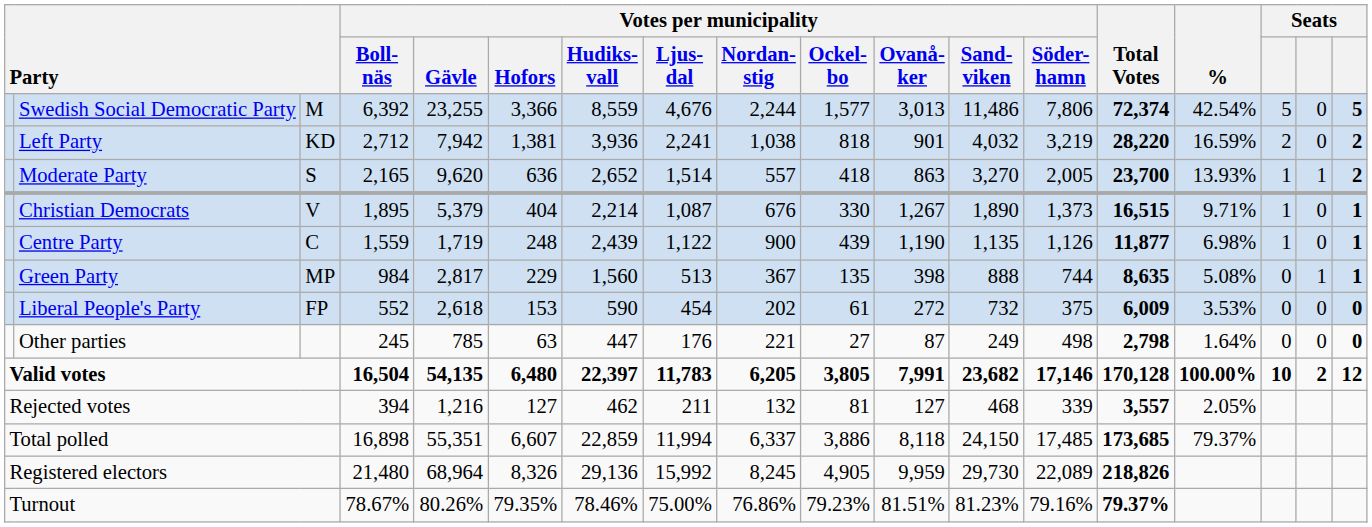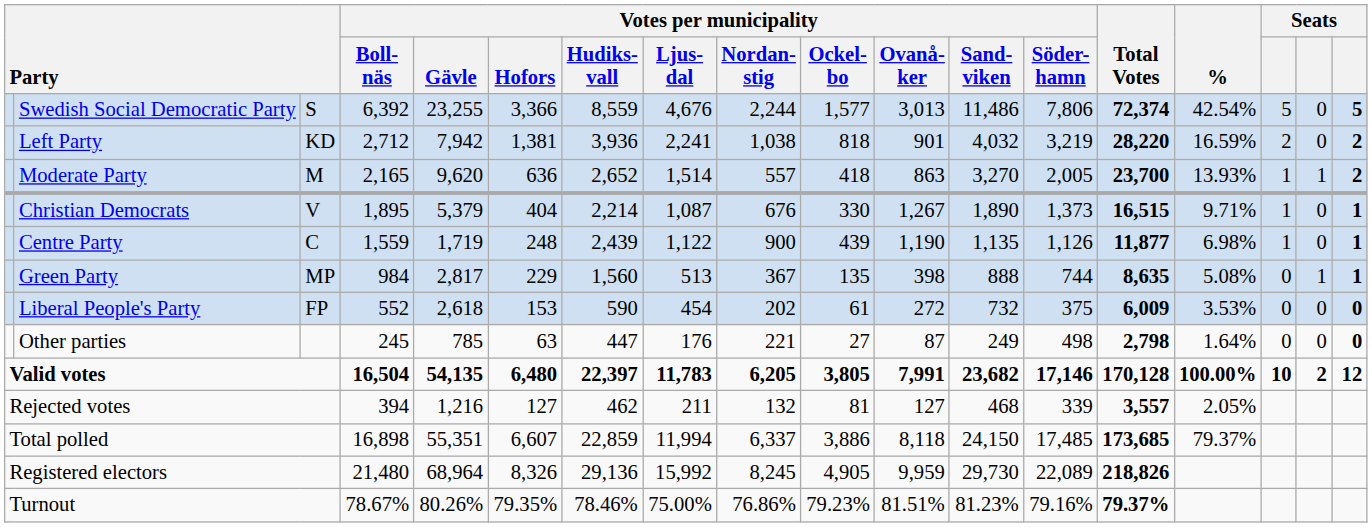 <table class="wikitable" border="1" style="text-align:right;">
 <tr>
 <th style="text-align:left;" valign=bottom rowspan=2 colspan=3>Party</th>
 <th colspan=10>Votes per municipality</th>
 <th align=center valign=bottom rowspan=2 width="50">Total Votes</th>
 <th align=center valign=bottom rowspan=2 width="50">%</th>
 <th colspan=3>Seats</th>
 </tr>
 <tr>
 <th align=center valign=bottom width="50"><a href='#'>Boll- näs</a></th>
 <th align=center valign=bottom width="50"><a href='#'>Gävle</a></th>
 <th align=center valign=bottom width="50"><a href='#'>Hofors</a></th>
 <th align=center valign=bottom width="50"><a href='#'>Hudiks- vall</a></th>
 <th align=center valign=bottom width="50"><a href='#'>Ljus- dal</a></th>
 <th align=center valign=bottom width="50"><a href='#'>Nordan- stig</a></th>
 <th align=center valign=bottom width="50"><a href='#'>Ockel- bo</a></th>
 <th align=center valign=bottom width="50"><a href='#'>Ovanå- ker</a></th>
 <th align=center valign=bottom width="50"><a href='#'>Sand- viken</a></th>
 <th align=center valign=bottom width="50"><a href='#'>Söder- hamn</a></th>
 <th align=center valign=bottom width="20"><small></small></th>
 <th align=center valign=bottom width="20"><small><a href='#'></a></small></th>
 <th align=center valign=bottom width="20"><small></small></th>
 </tr>
 <tr style="background:#CEE0F2;">
 <td></td>
 <td align=left style="white-space: nowrap;"><a href='#'>Swedish Social Democratic Party</a></td>
-<td align=left>M</td>
+<td align=left>S</td>
 <td>6,392</td>
 <td>23,255</td>
 <td>3,366</td>
 <td>8,559</td>
 <td>4,676</td>
 <td>2,244</td>
 <td>1,577</td>
 <td>3,013</td>
 <td>11,486</td>
 <td>7,806</td>
 <td><strong>72,374</strong></td>
 <td>42.54%</td>
 <td>5</td>
 <td>0</td>
 <td><strong>5</strong></td>
 </tr>
 <tr style="background:#CEE0F2;">
 <td></td>
 <td align=left><a href='#'>Left Party</a></td>
 <td align=left>KD</td>
 <td>2,712</td>
 <td>7,942</td>
 <td>1,381</td>
 <td>3,936</td>
 <td>2,241</td>
 <td>1,038</td>
 <td>818</td>
 <td>901</td>
 <td>4,032</td>
 <td>3,219</td>
 <td><strong>28,220</strong></td>
 <td>16.59%</td>
 <td>2</td>
 <td>0</td>
 <td><strong>2</strong></td>
 </tr>
 <tr style="background:#CEE0F2;">
 <td></td>
 <td align=left><a href='#'>Moderate Party</a></td>
-<td align=left>S</td>
+<td align=left>M</td>
 <td>2,165</td>
 <td>9,620</td>
 <td>636</td>
 <td>2,652</td>
 <td>1,514</td>
 <td>557</td>
 <td>418</td>
 <td>863</td>
 <td>3,270</td>
 <td>2,005</td>
 <td><strong>23,700</strong></td>
 <td>13.93%</td>
 <td>1</td>
 <td>1</td>
 <td><strong>2</strong></td>
 </tr>
 <tr style="background:#CEE0F2; border-top:3px solid darkgray;">
 <td></td>
 <td align=left><a href='#'>Christian Democrats</a></td>
 <td align=left>V</td>
 <td>1,895</td>
 <td>5,379</td>
 <td>404</td>
 <td>2,214</td>
 <td>1,087</td>
 <td>676</td>
 <td>330</td>
 <td>1,267</td>
 <td>1,890</td>
 <td>1,373</td>
 <td><strong>16,515</strong></td>
 <td>9.71%</td>
 <td>1</td>
 <td>0</td>
 <td><strong>1</strong></td>
 </tr>
 <tr style="background:#CEE0F2;">
 <td></td>
 <td align=left><a href='#'>Centre Party</a></td>
 <td align=left>C</td>
 <td>1,559</td>
 <td>1,719</td>
 <td>248</td>
 <td>2,439</td>
 <td>1,122</td>
 <td>900</td>
 <td>439</td>
 <td>1,190</td>
 <td>1,135</td>
 <td>1,126</td>
 <td><strong>11,877</strong></td>
 <td>6.98%</td>
 <td>1</td>
 <td>0</td>
 <td><strong>1</strong></td>
 </tr>
 <tr style="background:#CEE0F2;">
 <td></td>
 <td align=left><a href='#'>Green Party</a></td>
 <td align=left>MP</td>
 <td>984</td>
 <td>2,817</td>
 <td>229</td>
 <td>1,560</td>
 <td>513</td>
 <td>367</td>
 <td>135</td>
 <td>398</td>
 <td>888</td>
 <td>744</td>
 <td><strong>8,635</strong></td>
 <td>5.08%</td>
 <td>0</td>
 <td>1</td>
 <td><strong>1</strong></td>
 </tr>
 <tr style="background:#CEE0F2;">
 <td></td>
 <td align=left><a href='#'>Liberal People's Party</a></td>
 <td align=left>FP</td>
 <td>552</td>
 <td>2,618</td>
 <td>153</td>
 <td>590</td>
 <td>454</td>
 <td>202</td>
 <td>61</td>
 <td>272</td>
 <td>732</td>
 <td>375</td>
 <td><strong>6,009</strong></td>
 <td>3.53%</td>
 <td>0</td>
 <td>0</td>
 <td><strong>0</strong></td>
 </tr>
 <tr>
 <td></td>
 <td align=left>Other parties</td>
 <td></td>
 <td>245</td>
 <td>785</td>
 <td>63</td>
 <td>447</td>
 <td>176</td>
 <td>221</td>
 <td>27</td>
 <td>87</td>
 <td>249</td>
 <td>498</td>
 <td><strong>2,798</strong></td>
 <td>1.64%</td>
 <td>0</td>
 <td>0</td>
 <td><strong>0</strong></td>
 </tr>
 <tr style="font-weight:bold">
 <td align=left colspan=3>Valid votes</td>
 <td>16,504</td>
 <td>54,135</td>
 <td>6,480</td>
 <td>22,397</td>
 <td>11,783</td>
 <td>6,205</td>
 <td>3,805</td>
 <td>7,991</td>
 <td>23,682</td>
 <td>17,146</td>
 <td>170,128</td>
 <td>100.00%</td>
 <td>10</td>
 <td>2</td>
 <td>12</td>
 </tr>
 <tr>
 <td align=left colspan=3>Rejected votes</td>
 <td>394</td>
 <td>1,216</td>
 <td>127</td>
 <td>462</td>
 <td>211</td>
 <td>132</td>
 <td>81</td>
 <td>127</td>
 <td>468</td>
 <td>339</td>
 <td><strong>3,557</strong></td>
 <td>2.05%</td>
 <td></td>
 <td></td>
 <td></td>
 </tr>
 <tr>
 <td align=left colspan=3>Total polled</td>
 <td>16,898</td>
 <td>55,351</td>
 <td>6,607</td>
 <td>22,859</td>
 <td>11,994</td>
 <td>6,337</td>
 <td>3,886</td>
 <td>8,118</td>
 <td>24,150</td>
 <td>17,485</td>
 <td><strong>173,685</strong></td>
 <td>79.37%</td>
 <td></td>
 <td></td>
 <td></td>
 </tr>
 <tr>
 <td align=left colspan=3>Registered electors</td>
 <td>21,480</td>
 <td>68,964</td>
 <td>8,326</td>
 <td>29,136</td>
 <td>15,992</td>
 <td>8,245</td>
 <td>4,905</td>
 <td>9,959</td>
 <td>29,730</td>
 <td>22,089</td>
 <td><strong>218,826</strong></td>
 <td></td>
 <td></td>
 <td></td>
 <td></td>
 </tr>
 <tr>
 <td align=left colspan=3>Turnout</td>
 <td>78.67%</td>
 <td>80.26%</td>
 <td>79.35%</td>
 <td>78.46%</td>
 <td>75.00%</td>
 <td>76.86%</td>
 <td>79.23%</td>
 <td>81.51%</td>
 <td>81.23%</td>
 <td>79.16%</td>
 <td><strong>79.37%</strong></td>
 <td></td>
 <td></td>
 <td></td>
 <td></td>
 </tr>
 </table>
